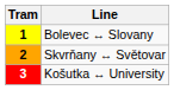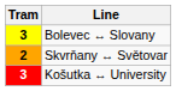 <table class="wikitable">
 <tr>
 <th>Tram</th>
 <th>Line</th>
 </tr>
 <tr>
-<td style="text-align:center; background-color: #ffff00; color: #000;"><strong>1</strong></td>
+<td style="text-align:center; background-color: #ffff00; color: #000;"><strong>3</strong></td>
 <td>Bolevec ↔ Slovany</td>
 </tr>
 <tr>
 <td style="text-align:center; background-color: #ffa500; color: #000;"><strong>2</strong></td>
 <td>Skvrňany ↔ Světovar</td>
 </tr>
 <tr>
 <td style="text-align:center; background-color: red; color: white;"><strong>3</strong></td>
 <td>Košutka ↔ University</td>
 </tr>
 </table>
